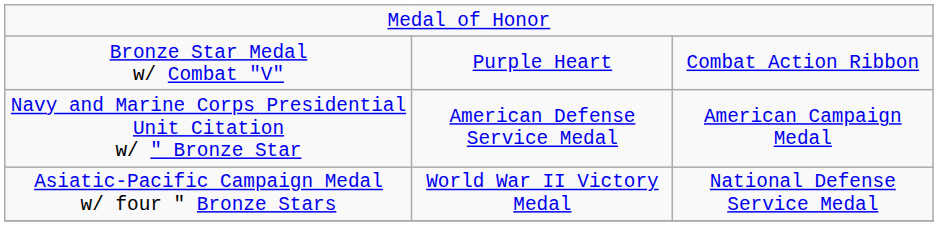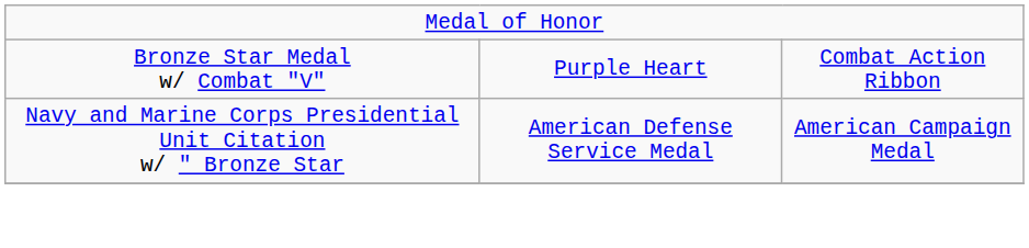 <table class="wikitable" style="margin:1em auto; text-align:center;">
 <tr>
 <td colspan="3"><a href='#'>Medal of Honor</a></td>
 </tr>
 <tr>
 <td><a href='#'>Bronze Star Medal</a><br>w/ <a href='#'>Combat "V"</a></td>
 <td><a href='#'>Purple Heart</a></td>
 <td><a href='#'>Combat Action Ribbon</a></td>
 </tr>
 <tr>
 <td><a href='#'>Navy and Marine Corps Presidential Unit Citation</a><br> w/ <a href='#'>" Bronze Star</a></td>
 <td><a href='#'>American Defense Service Medal</a></td>
 <td><a href='#'>American Campaign Medal</a></td>
 </tr>
 <tr>
-<td><a href='#'>Asiatic-Pacific Campaign Medal</a><br>w/ four " <a href='#'>Bronze Stars</a></td>
-<td><a href='#'>World War II Victory Medal</a></td>
-<td><a href='#'>National Defense Service Medal</a></td>
-</tr>
-<tr>
 </tr>
 </table>
